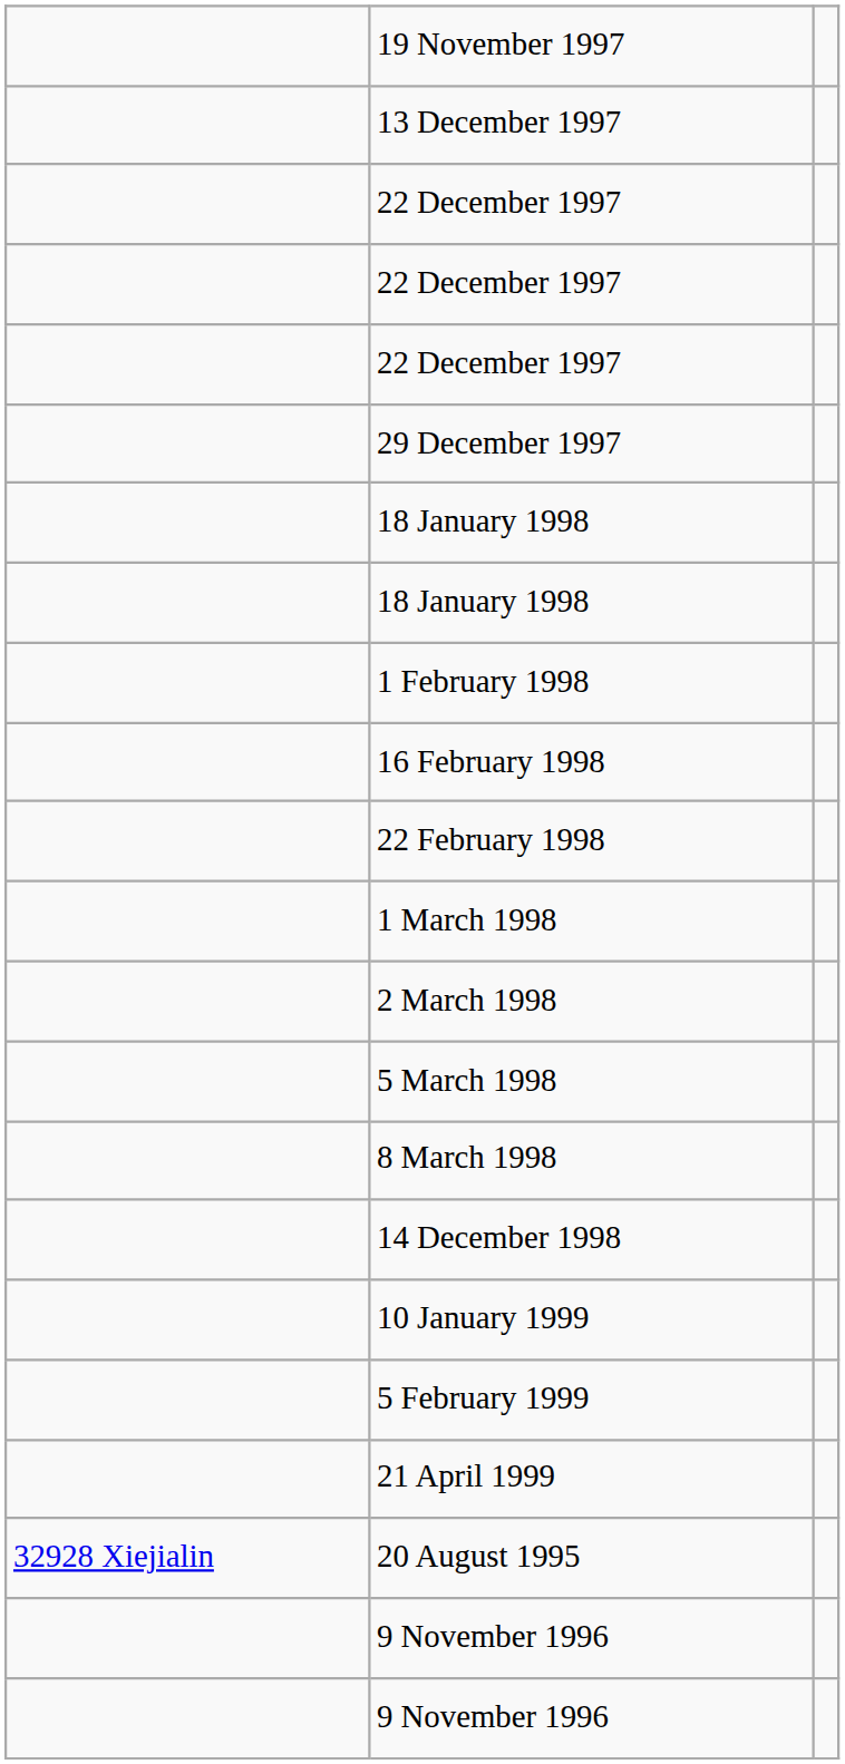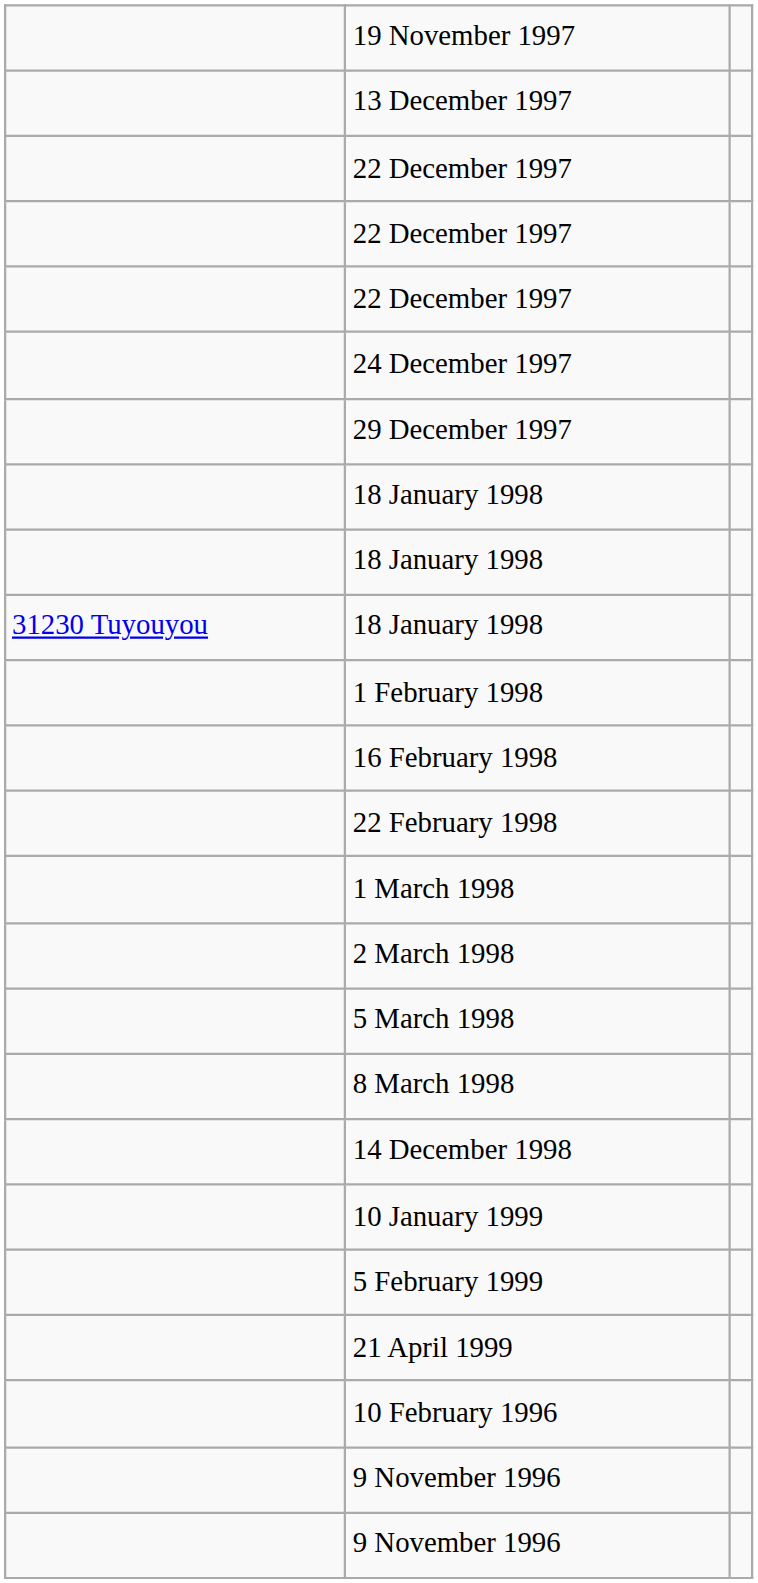 <table class="wikitable" style="font-size: 80%; float: left; width: 26em; margin-right: 1em; height: 700px">
 <tr>
 <td></td>
 <td>19 November 1997</td>
 <td></td>
 </tr>
 <tr>
 <td></td>
 <td>13 December 1997</td>
 <td></td>
 </tr>
 <tr>
 <td></td>
 <td>22 December 1997</td>
 <td></td>
 </tr>
 <tr>
 <td></td>
 <td>22 December 1997</td>
 <td></td>
 </tr>
 <tr>
 <td></td>
 <td>22 December 1997</td>
 <td></td>
 </tr>
 <tr>
 <td></td>
+<td>24 December 1997</td>
+<td></td>
+</tr>
+<tr>
+<td></td>
 <td>29 December 1997</td>
 <td></td>
 </tr>
 <tr>
 <td></td>
 <td>18 January 1998</td>
 <td></td>
 </tr>
 <tr>
 <td></td>
+<td>18 January 1998</td>
+<td></td>
+</tr>
+<tr>
+<td><a href='#'>31230 Tuyouyou</a></td>
 <td>18 January 1998</td>
 <td></td>
 </tr>
 <tr>
 <td></td>
 <td>1 February 1998</td>
 <td></td>
 </tr>
 <tr>
 <td></td>
 <td>16 February 1998</td>
 <td></td>
 </tr>
 <tr>
 <td></td>
 <td>22 February 1998</td>
 <td></td>
 </tr>
 <tr>
 <td></td>
 <td>1 March 1998</td>
 <td></td>
 </tr>
 <tr>
 <td></td>
 <td>2 March 1998</td>
 <td></td>
 </tr>
 <tr>
 <td></td>
 <td>5 March 1998</td>
 <td></td>
 </tr>
 <tr>
 <td></td>
 <td>8 March 1998</td>
 <td></td>
 </tr>
 <tr>
 <td></td>
 <td>14 December 1998</td>
 <td></td>
 </tr>
 <tr>
 <td></td>
 <td>10 January 1999</td>
 <td></td>
 </tr>
 <tr>
 <td></td>
 <td>5 February 1999</td>
 <td></td>
 </tr>
 <tr>
 <td></td>
 <td>21 April 1999</td>
 <td></td>
 </tr>
 <tr>
-<td><a href='#'>32928 Xiejialin</a></td>
-<td>20 August 1995</td>
+<td></td>
+<td>10 February 1996</td>
 <td></td>
 </tr>
 <tr>
 <td></td>
 <td>9 November 1996</td>
 <td></td>
 </tr>
 <tr>
 <td></td>
 <td>9 November 1996</td>
 <td></td>
 </tr>
 </table>
